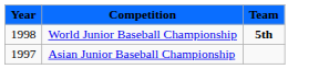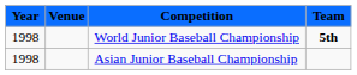 <table class="wikitable">
 <tr>
 <th style="background:#0A6EFF"><span>Year</span></th>
+<th style="background:#0A6EFF"><span>Venue</span></th>
 <th style="background:#0A6EFF"><span>Competition</span></th>
 <th style="background:#0A6EFF"><span> Team </span></th>
 </tr>
 <tr>
 <td> 1998 </td>
+<td>  </td>
 <td> <a href='#'>World Junior Baseball Championship</a> </td>
 <td style="text-align:center"><strong>5th</strong></td>
 </tr>
 <tr>
-<td> 1997 </td>
+<td> 1998 </td>
+<td>  </td>
 <td> <a href='#'>Asian Junior Baseball Championship</a> </td>
 <td style="text-align:center"></td>
 </tr>
 </table>
